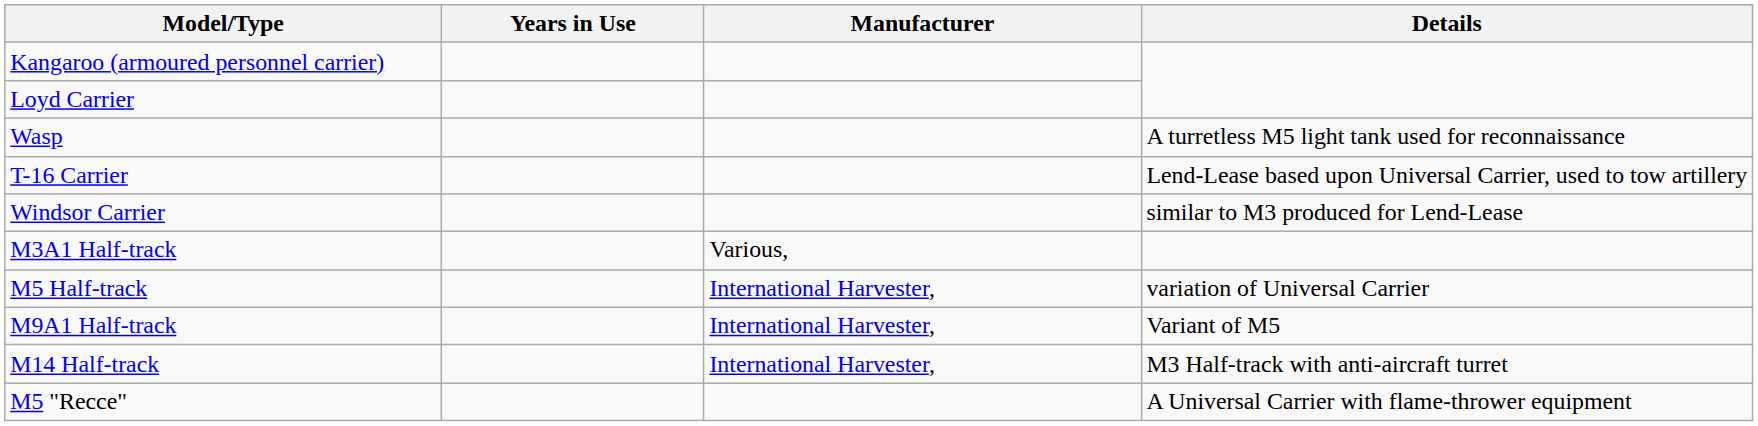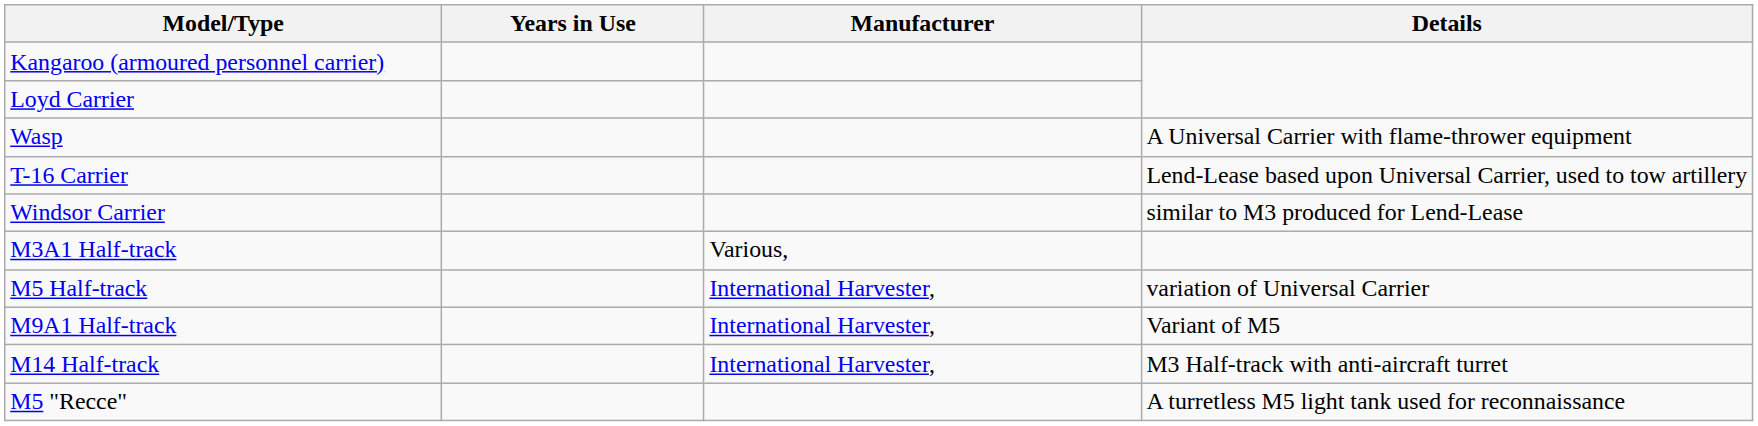 <table class="wikitable sortable">
 <tr>
 <th style="width: 25%">Model/Type</th>
 <th style="width: 15%">Years in Use</th>
 <th style="width: 25%">Manufacturer</th>
 <th class="unsortable" style="width: 35%">Details</th>
 </tr>
 <tr>
 <td><a href='#'>Kangaroo (armoured personnel carrier)</a></td>
 <td></td>
 <td></td>
 </tr>
 <tr>
 <td><a href='#'>Loyd Carrier</a></td>
 <td></td>
 <td></td>
 </tr>
 <tr>
 <td><a href='#'>Wasp</a></td>
 <td></td>
 <td></td>
-<td>A turretless M5 light tank used for reconnaissance</td>
+<td>A Universal Carrier with flame-thrower equipment</td>
 </tr>
 <tr>
 <td><a href='#'>T-16 Carrier</a></td>
 <td></td>
 <td></td>
 <td>Lend-Lease based upon Universal Carrier, used to tow artillery</td>
 </tr>
 <tr>
 <td><a href='#'>Windsor Carrier</a></td>
 <td></td>
 <td></td>
 <td>similar to M3 produced for Lend-Lease</td>
 </tr>
 <tr>
 <td><a href='#'>M3A1 Half-track</a></td>
 <td></td>
 <td>Various, </td>
 </tr>
 <tr>
 <td><a href='#'>M5 Half-track</a></td>
 <td></td>
 <td><a href='#'>International Harvester</a>, </td>
 <td>variation of Universal Carrier</td>
 </tr>
 <tr>
 <td><a href='#'>M9A1 Half-track</a></td>
 <td></td>
 <td><a href='#'>International Harvester</a>, </td>
 <td>Variant of M5</td>
 </tr>
 <tr>
 <td><a href='#'>M14 Half-track</a></td>
 <td></td>
 <td><a href='#'>International Harvester</a>, </td>
 <td>M3 Half-track with anti-aircraft turret</td>
 </tr>
 <tr>
 <td><a href='#'>M5</a> "Recce"</td>
 <td></td>
 <td></td>
-<td>A Universal Carrier with flame-thrower equipment</td>
+<td>A turretless M5 light tank used for reconnaissance</td>
 </tr>
 </table>
